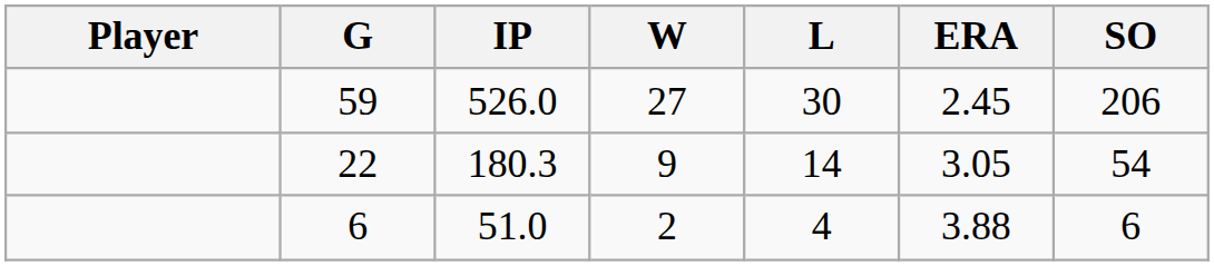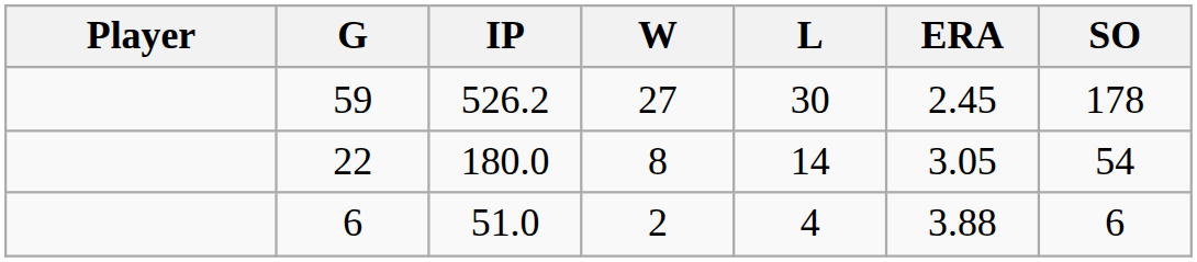 <table class="wikitable sortable">
 <tr>
 <th bgcolor="#DDDDFF" width="16%">Player</th>
 <th bgcolor="#DDDDFF" width="9%">G</th>
 <th bgcolor="#DDDDFF" width="9%">IP</th>
 <th bgcolor="#DDDDFF" width="9%">W</th>
 <th bgcolor="#DDDDFF" width="9%">L</th>
 <th bgcolor="#DDDDFF" width="9%">ERA</th>
 <th bgcolor="#DDDDFF" width="9%">SO</th>
 </tr>
 <tr align="center">
 <td></td>
 <td>59</td>
-<td>526.0</td>
+<td>526.2</td>
 <td>27</td>
 <td>30</td>
 <td>2.45</td>
-<td>206</td>
+<td>178</td>
 </tr>
 <tr align="center">
 <td></td>
 <td>22</td>
-<td>180.3</td>
-<td>9</td>
+<td>180.0</td>
+<td>8</td>
 <td>14</td>
 <td>3.05</td>
 <td>54</td>
 </tr>
 <tr align="center">
 <td></td>
 <td>6</td>
 <td>51.0</td>
 <td>2</td>
 <td>4</td>
 <td>3.88</td>
 <td>6</td>
 </tr>
 </table>
